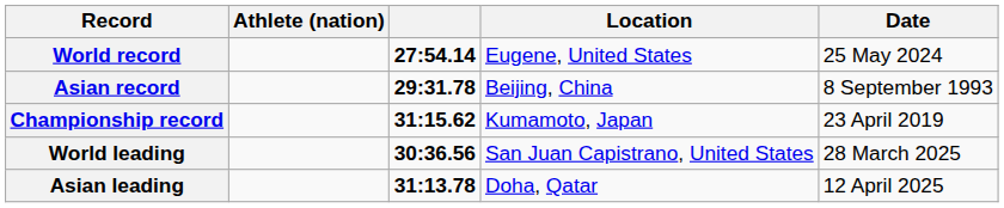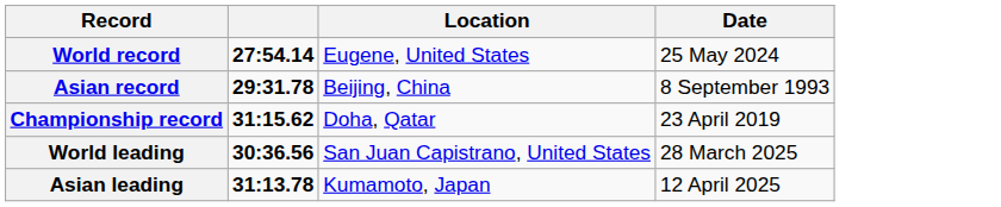 <table class="wikitable">
 <tr>
 <th scope="col">Record</th>
-<th scope="col">Athlete (nation)</th>
 <th scope="col"></th>
 <th scope="col">Location</th>
 <th scope="col">Date</th>
 </tr>
 <tr>
 <th scope="row"><a href='#'>World record</a></th>
-<td></td>
 <td align="center"><strong>27:54.14</strong></td>
 <td><a href='#'>Eugene</a>, <a href='#'>United States</a></td>
 <td>25 May 2024</td>
 </tr>
 <tr>
 <th scope="row"><a href='#'>Asian record</a></th>
-<td></td>
 <td align="center"><strong>29:31.78</strong></td>
 <td><a href='#'>Beijing</a>, <a href='#'>China</a></td>
 <td>8 September 1993</td>
 </tr>
 <tr>
 <th><a href='#'>Championship record</a></th>
-<td></td>
 <td align="center"><strong>31:15.62</strong></td>
-<td><a href='#'>Kumamoto</a>, <a href='#'>Japan</a></td>
+<td><a href='#'>Doha</a>, <a href='#'>Qatar</a></td>
 <td>23 April 2019</td>
 </tr>
 <tr>
 <th scope="row">World leading</th>
-<td></td>
 <td align="center"><strong>30:36.56</strong></td>
 <td><a href='#'>San Juan Capistrano</a>, <a href='#'>United States</a></td>
 <td>28 March 2025</td>
 </tr>
 <tr>
 <th scope="row">Asian leading</th>
-<td></td>
 <td align="center"><strong>31:13.78</strong></td>
-<td><a href='#'>Doha</a>, <a href='#'>Qatar</a></td>
+<td><a href='#'>Kumamoto</a>, <a href='#'>Japan</a></td>
 <td>12 April 2025</td>
 </tr>
 </table>
